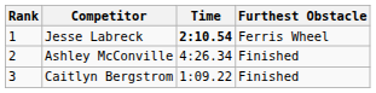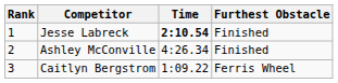 <table class="wikitable sortable mw-collapsible">
 <tr>
 <th>Rank</th>
 <th>Competitor</th>
 <th>Time</th>
 <th>Furthest Obstacle</th>
 </tr>
 <tr>
 <td>1</td>
 <td>Jesse Labreck</td>
 <td><strong>2:10.54</strong></td>
-<td>Ferris Wheel</td>
+<td>Finished</td>
 </tr>
 <tr>
 <td>2</td>
 <td>Ashley McConville</td>
 <td>4:26.34</td>
 <td>Finished</td>
 </tr>
 <tr>
 <td>3</td>
 <td>Caitlyn Bergstrom</td>
 <td>1:09.22</td>
-<td>Finished</td>
+<td>Ferris Wheel</td>
 </tr>
 </table>
